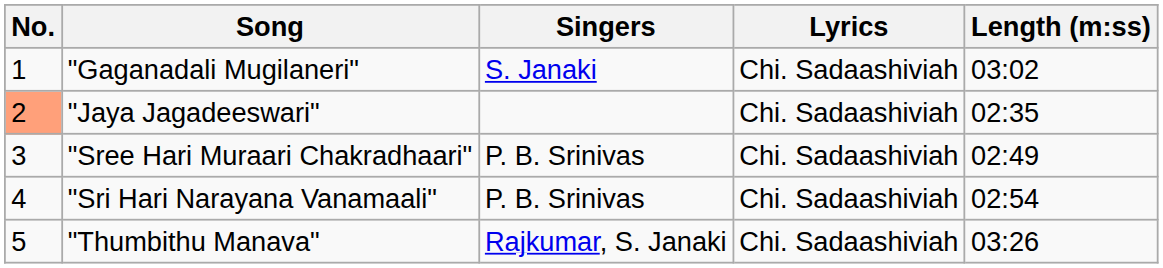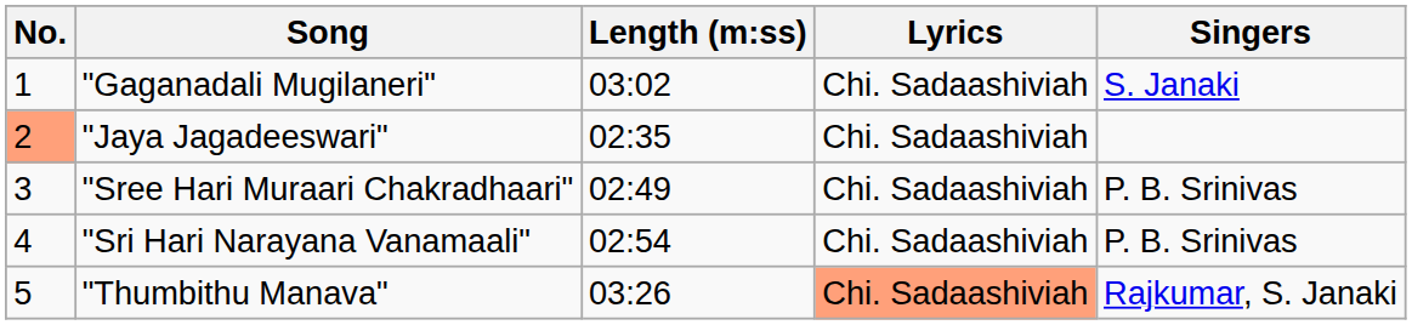 <table class="wikitable" style="font-size:95%;">
 <tr>
 <th>No.</th>
 <th>Song</th>
+<th>Length (m:ss)</th>
+<th>Lyrics</th>
 <th>Singers</th>
-<th>Lyrics</th>
-<th>Length (m:ss)</th>
 </tr>
 <tr>
 <td>1</td>
 <td>"Gaganadali Mugilaneri"</td>
+<td>03:02</td>
+<td>Chi. Sadaashiviah</td>
 <td><a href='#'>S. Janaki</a></td>
-<td>Chi. Sadaashiviah</td>
-<td>03:02</td>
 </tr>
 <tr>
 <td style="background: lightsalmon;">2</td>
 <td>"Jaya Jagadeeswari"</td>
+<td>02:35</td>
+<td>Chi. Sadaashiviah</td>
 <td></td>
-<td>Chi. Sadaashiviah</td>
-<td>02:35</td>
 </tr>
 <tr>
 <td>3</td>
 <td>"Sree Hari Muraari Chakradhaari"</td>
+<td>02:49</td>
+<td>Chi. Sadaashiviah</td>
 <td>P. B. Srinivas</td>
-<td>Chi. Sadaashiviah</td>
-<td>02:49</td>
 </tr>
 <tr>
 <td>4</td>
 <td>"Sri Hari Narayana Vanamaali"</td>
+<td>02:54</td>
+<td>Chi. Sadaashiviah</td>
 <td>P. B. Srinivas</td>
-<td>Chi. Sadaashiviah</td>
-<td>02:54</td>
 </tr>
 <tr>
 <td>5</td>
 <td>"Thumbithu Manava"</td>
+<td>03:26</td>
+<td style="background: lightsalmon;">Chi. Sadaashiviah</td>
 <td><a href='#'>Rajkumar</a>, S. Janaki</td>
-<td>Chi. Sadaashiviah</td>
-<td>03:26</td>
 </tr>
 </table>
